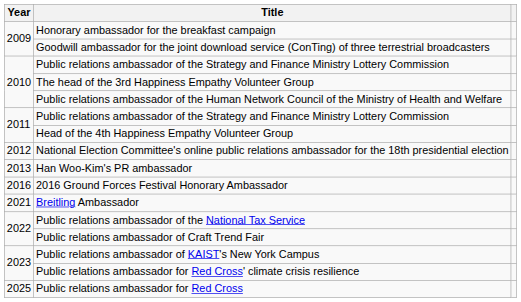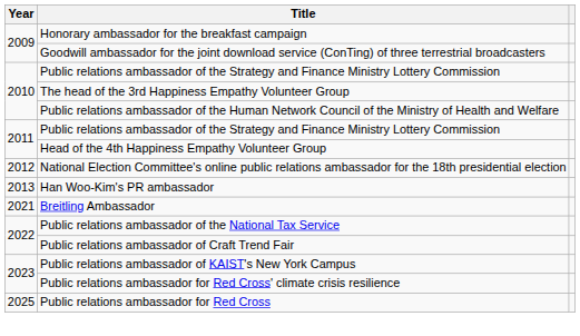 <table class="wikitable">
 <tr>
 <th width=10>Year</th>
 <th>Title</th>
 <th></th>
 </tr>
 <tr>
 <td rowspan=2>2009</td>
 <td>Honorary ambassador for the breakfast campaign</td>
 <td></td>
 </tr>
 <tr>
 <td>Goodwill ambassador for the joint download service (ConTing) of three terrestrial broadcasters</td>
 <td></td>
 </tr>
 <tr>
 <td rowspan=3>2010</td>
 <td>Public relations ambassador of the Strategy and Finance Ministry Lottery Commission</td>
 <td></td>
 </tr>
 <tr>
 <td>The head of the 3rd Happiness Empathy Volunteer Group</td>
 <td></td>
 </tr>
 <tr>
 <td>Public relations ambassador of the Human Network Council of the Ministry of Health and Welfare</td>
 <td></td>
 </tr>
 <tr>
 <td rowspan=2>2011</td>
 <td>Public relations ambassador of the Strategy and Finance Ministry Lottery Commission</td>
 <td></td>
 </tr>
 <tr>
 <td>Head of the 4th Happiness Empathy Volunteer Group</td>
 <td></td>
 </tr>
 <tr>
 <td>2012</td>
 <td>National Election Committee's online public relations ambassador for the 18th presidential election</td>
 <td></td>
 </tr>
 <tr>
 <td>2013</td>
 <td>Han Woo-Kim's PR ambassador</td>
 <td></td>
 </tr>
 <tr>
-<td>2016</td>
-<td>2016 Ground Forces Festival Honorary Ambassador</td>
-<td></td>
-</tr>
-<tr>
 <td>2021</td>
 <td><a href='#'>Breitling</a> Ambassador</td>
 <td></td>
 </tr>
 <tr>
 <td rowspan="2">2022</td>
 <td>Public relations ambassador of the <a href='#'>National Tax Service</a></td>
 <td></td>
 </tr>
 <tr>
 <td>Public relations ambassador of Craft Trend Fair</td>
 <td></td>
 </tr>
 <tr>
 <td rowspan="2">2023</td>
 <td>Public relations ambassador of <a href='#'>KAIST</a>'s New York Campus</td>
 <td></td>
 </tr>
 <tr>
 <td>Public relations ambassador for <a href='#'>Red Cross</a>' climate crisis resilience</td>
 <td></td>
 </tr>
 <tr>
 <td>2025</td>
 <td>Public relations ambassador for <a href='#'>Red Cross</a></td>
 <td></td>
 </tr>
 </table>
